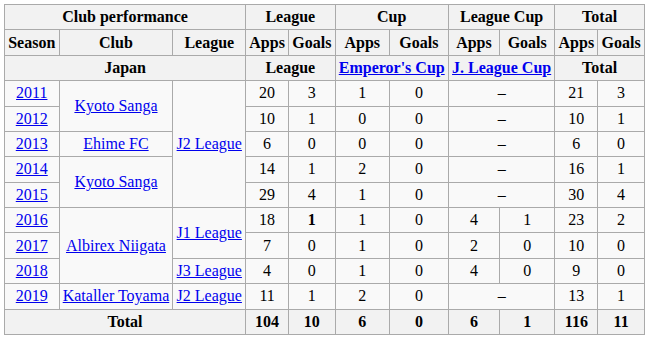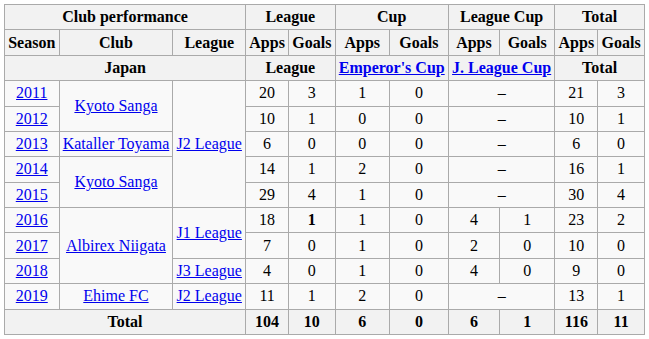 <table class="wikitable" style="text-align:center;">
 <tr>
 <th colspan=3>Club performance</th>
 <th colspan=2>League</th>
 <th colspan=2>Cup</th>
 <th colspan=2>League Cup</th>
 <th colspan=2>Total</th>
 </tr>
 <tr>
 <th>Season</th>
 <th>Club</th>
 <th>League</th>
 <th>Apps</th>
 <th>Goals</th>
 <th>Apps</th>
 <th>Goals</th>
 <th>Apps</th>
 <th>Goals</th>
 <th>Apps</th>
 <th>Goals</th>
 </tr>
 <tr>
 <th colspan=3>Japan</th>
 <th colspan=2>League</th>
 <th colspan=2><a href='#'>Emperor's Cup</a></th>
 <th colspan=2><a href='#'>J. League Cup</a></th>
 <th colspan=2>Total</th>
 </tr>
 <tr>
 <td><a href='#'>2011</a></td>
 <td rowspan="2"><a href='#'>Kyoto Sanga</a></td>
 <td rowspan="5"><a href='#'>J2 League</a></td>
 <td>20</td>
 <td>3</td>
 <td>1</td>
 <td>0</td>
 <td colspan="2">–</td>
 <td>21</td>
 <td>3</td>
 </tr>
 <tr>
 <td><a href='#'>2012</a></td>
 <td>10</td>
 <td>1</td>
 <td>0</td>
 <td>0</td>
 <td colspan="2">–</td>
 <td>10</td>
 <td>1</td>
 </tr>
 <tr>
 <td><a href='#'>2013</a></td>
-<td><a href='#'>Ehime FC</a></td>
+<td><a href='#'>Kataller Toyama</a></td>
 <td>6</td>
 <td>0</td>
 <td>0</td>
 <td>0</td>
 <td colspan="2">–</td>
 <td>6</td>
 <td>0</td>
 </tr>
 <tr>
 <td><a href='#'>2014</a></td>
 <td rowspan="2"><a href='#'>Kyoto Sanga</a></td>
 <td>14</td>
 <td>1</td>
 <td>2</td>
 <td>0</td>
 <td colspan="2">–</td>
 <td>16</td>
 <td>1</td>
 </tr>
 <tr>
 <td><a href='#'>2015</a></td>
 <td>29</td>
 <td>4</td>
 <td>1</td>
 <td>0</td>
 <td colspan="2">–</td>
 <td>30</td>
 <td>4</td>
 </tr>
 <tr>
 <td><a href='#'>2016</a></td>
 <td rowspan="3"><a href='#'>Albirex Niigata</a></td>
 <td rowspan="2"><a href='#'>J1 League</a></td>
 <td>18</td>
 <td><strong>1</strong></td>
 <td>1</td>
 <td>0</td>
 <td>4</td>
 <td>1</td>
 <td>23</td>
 <td>2</td>
 </tr>
 <tr>
 <td><a href='#'>2017</a></td>
 <td>7</td>
 <td>0</td>
 <td>1</td>
 <td>0</td>
 <td>2</td>
 <td>0</td>
 <td>10</td>
 <td>0</td>
 </tr>
 <tr>
 <td><a href='#'>2018</a></td>
 <td><a href='#'>J3 League</a></td>
 <td>4</td>
 <td>0</td>
 <td>1</td>
 <td>0</td>
 <td>4</td>
 <td>0</td>
 <td>9</td>
 <td>0</td>
 </tr>
 <tr>
 <td><a href='#'>2019</a></td>
-<td><a href='#'>Kataller Toyama</a></td>
+<td><a href='#'>Ehime FC</a></td>
 <td><a href='#'>J2 League</a></td>
 <td>11</td>
 <td>1</td>
 <td>2</td>
 <td>0</td>
 <td colspan="2">–</td>
 <td>13</td>
 <td>1</td>
 </tr>
 <tr>
 <th colspan=3>Total</th>
 <th>104</th>
 <th>10</th>
 <th>6</th>
 <th>0</th>
 <th>6</th>
 <th>1</th>
 <th>116</th>
 <th>11</th>
 </tr>
 </table>
